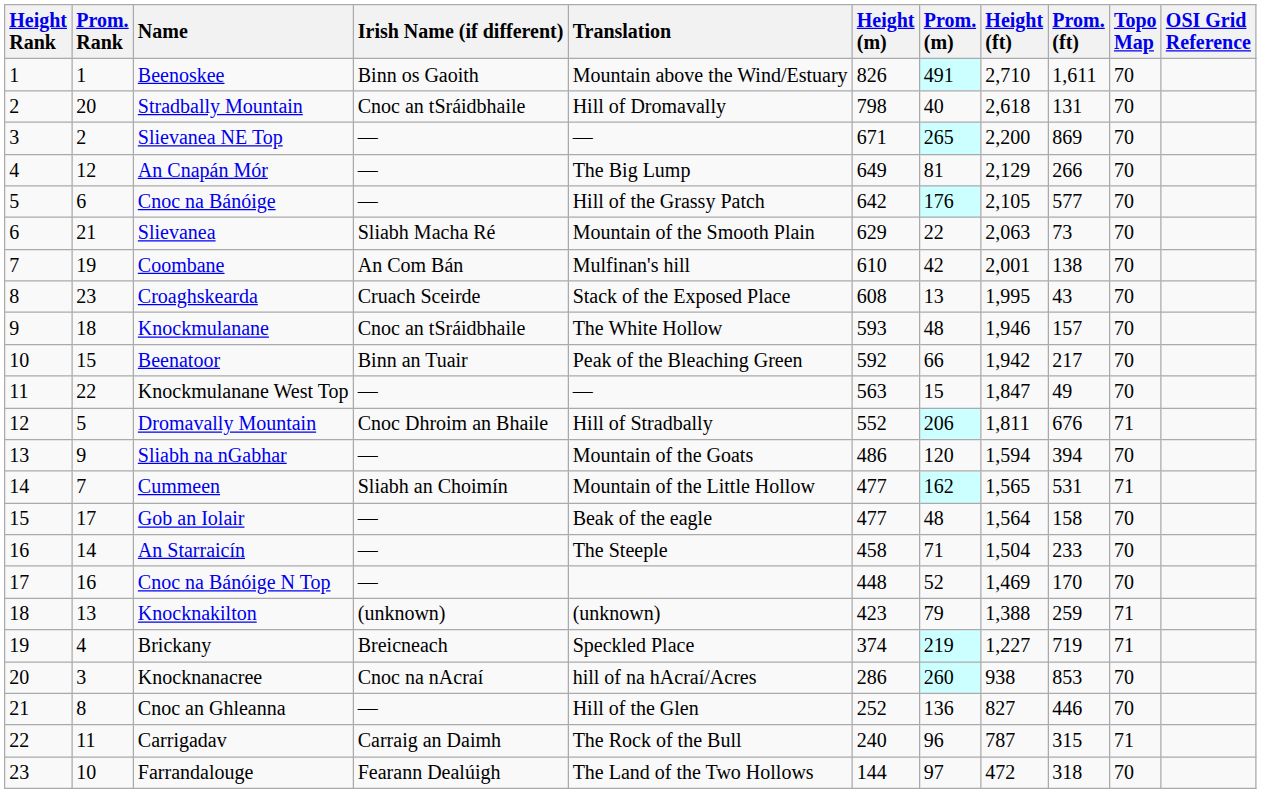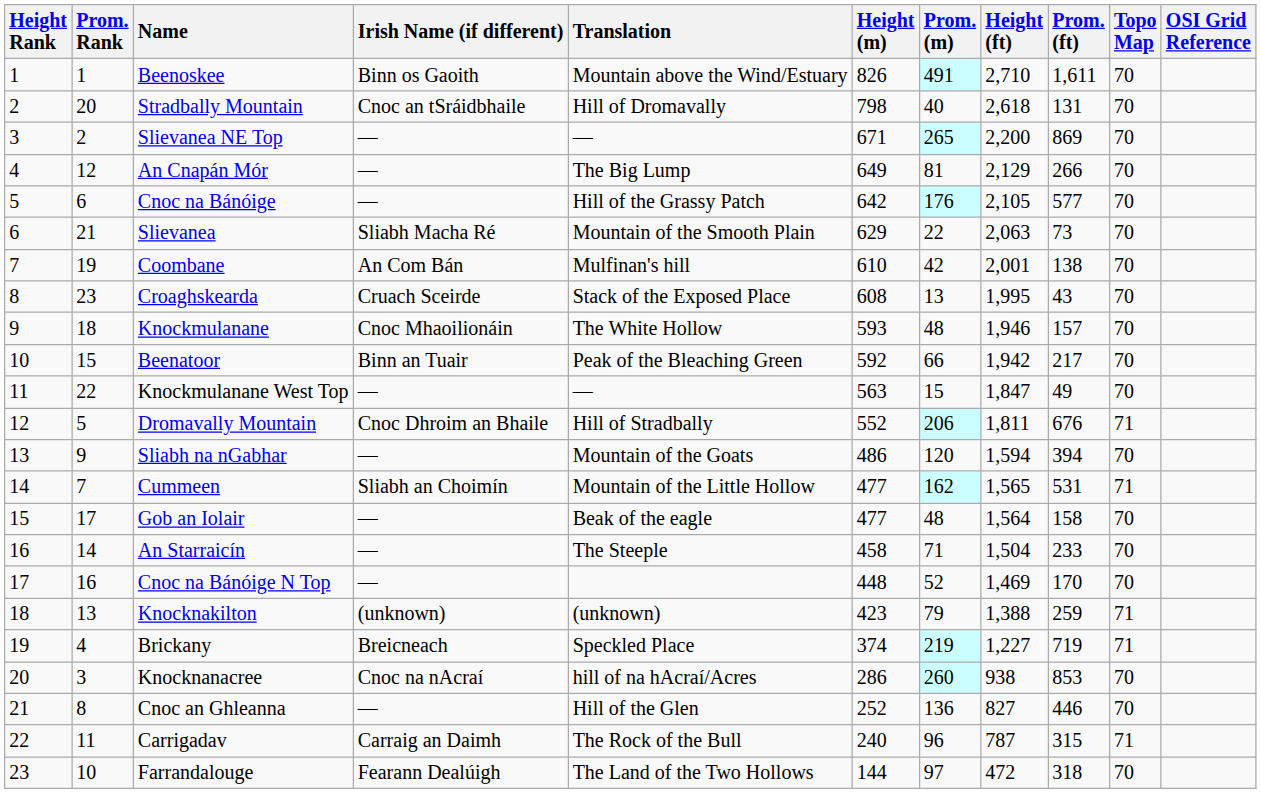 <table class="wikitable sortable" style="text-align:left">
 <tr>
 <th style="text-align:left"><a href='#'>Height</a><br>Rank</th>
 <th style="text-align:left"><a href='#'>Prom.</a><br>Rank</th>
 <th style="text-align:left">Name</th>
 <th style="text-align:left">Irish Name (if different)</th>
 <th style="text-align:left">Translation</th>
 <th style="text-align:left"><a href='#'>Height</a><br>(m)</th>
 <th style="text-align:left"><a href='#'>Prom.</a><br>(m)</th>
 <th style="text-align:left"><a href='#'>Height</a><br>(ft)</th>
 <th style="text-align:left"><a href='#'>Prom.</a><br>(ft)</th>
 <th style="text-align:left"><a href='#'>Topo<br>Map</a></th>
 <th style="text-align:left"><a href='#'>OSI Grid<br>Reference</a></th>
 </tr>
 <tr>
 <td>1</td>
 <td>1</td>
 <td><a href='#'>Beenoskee</a></td>
 <td>Binn os Gaoith</td>
 <td>Mountain above the Wind/Estuary</td>
 <td>826</td>
 <td style="background:#cff;text-align:left">491</td>
 <td>2,710</td>
 <td>1,611</td>
 <td>70</td>
 <td></td>
 </tr>
 <tr>
 <td>2</td>
 <td>20</td>
 <td><a href='#'>Stradbally Mountain</a></td>
 <td>Cnoc an tSráidbhaile</td>
 <td>Hill of Dromavally</td>
 <td>798</td>
 <td>40</td>
 <td>2,618</td>
 <td>131</td>
 <td>70</td>
 <td></td>
 </tr>
 <tr>
 <td>3</td>
 <td>2</td>
 <td><a href='#'>Slievanea NE Top</a></td>
 <td>—</td>
 <td>—</td>
 <td>671</td>
 <td style="background:#cff;text-align:left">265</td>
 <td>2,200</td>
 <td>869</td>
 <td>70</td>
 <td></td>
 </tr>
 <tr>
 <td>4</td>
 <td>12</td>
 <td><a href='#'>An Cnapán Mór</a></td>
 <td>—</td>
 <td>The Big Lump</td>
 <td>649</td>
 <td>81</td>
 <td>2,129</td>
 <td>266</td>
 <td>70</td>
 <td></td>
 </tr>
 <tr>
 <td>5</td>
 <td>6</td>
 <td><a href='#'>Cnoc na Bánóige</a></td>
 <td>—</td>
 <td>Hill of the Grassy Patch</td>
 <td>642</td>
 <td style="background:#cff;text-align:left">176</td>
 <td>2,105</td>
 <td>577</td>
 <td>70</td>
 <td></td>
 </tr>
 <tr>
 <td>6</td>
 <td>21</td>
 <td><a href='#'>Slievanea</a></td>
 <td>Sliabh Macha Ré</td>
 <td>Mountain of the Smooth Plain</td>
 <td>629</td>
 <td>22</td>
 <td>2,063</td>
 <td>73</td>
 <td>70</td>
 <td></td>
 </tr>
 <tr>
 <td>7</td>
 <td>19</td>
 <td><a href='#'>Coombane</a></td>
 <td>An Com Bán</td>
 <td>Mulfinan's hill</td>
 <td>610</td>
 <td>42</td>
 <td>2,001</td>
 <td>138</td>
 <td>70</td>
 <td></td>
 </tr>
 <tr>
 <td>8</td>
 <td>23</td>
 <td><a href='#'>Croaghskearda</a></td>
 <td>Cruach Sceirde</td>
 <td>Stack of the Exposed Place</td>
 <td>608</td>
 <td>13</td>
 <td>1,995</td>
 <td>43</td>
 <td>70</td>
 <td></td>
 </tr>
 <tr>
 <td>9</td>
 <td>18</td>
 <td><a href='#'>Knockmulanane</a></td>
-<td>Cnoc an tSráidbhaile</td>
+<td>Cnoc Mhaoilionáin</td>
 <td>The White Hollow</td>
 <td>593</td>
 <td>48</td>
 <td>1,946</td>
 <td>157</td>
 <td>70</td>
 <td></td>
 </tr>
 <tr>
 <td>10</td>
 <td>15</td>
 <td><a href='#'>Beenatoor</a></td>
 <td>Binn an Tuair</td>
 <td>Peak of the Bleaching Green</td>
 <td>592</td>
 <td>66</td>
 <td>1,942</td>
 <td>217</td>
 <td>70</td>
 <td></td>
 </tr>
 <tr>
 <td>11</td>
 <td>22</td>
 <td>Knockmulanane West Top</td>
 <td>—</td>
 <td>—</td>
 <td>563</td>
 <td>15</td>
 <td>1,847</td>
 <td>49</td>
 <td>70</td>
 <td></td>
 </tr>
 <tr>
 <td>12</td>
 <td>5</td>
 <td><a href='#'>Dromavally Mountain</a></td>
 <td>Cnoc Dhroim an Bhaile</td>
 <td>Hill of Stradbally</td>
 <td>552</td>
 <td style="background:#cff;text-align:left">206</td>
 <td>1,811</td>
 <td>676</td>
 <td>71</td>
 <td></td>
 </tr>
 <tr>
 <td>13</td>
 <td>9</td>
 <td><a href='#'>Sliabh na nGabhar</a></td>
 <td>—</td>
 <td>Mountain of the Goats</td>
 <td>486</td>
 <td>120</td>
 <td>1,594</td>
 <td>394</td>
 <td>70</td>
 <td></td>
 </tr>
 <tr>
 <td>14</td>
 <td>7</td>
 <td><a href='#'>Cummeen</a></td>
 <td>Sliabh an Choimín</td>
 <td>Mountain of the Little Hollow</td>
 <td>477</td>
 <td style="background:#cff;text-align:left">162</td>
 <td>1,565</td>
 <td>531</td>
 <td>71</td>
 <td></td>
 </tr>
 <tr>
 <td>15</td>
 <td>17</td>
 <td><a href='#'>Gob an Iolair</a></td>
 <td>—</td>
 <td>Beak of the eagle</td>
 <td>477</td>
 <td>48</td>
 <td>1,564</td>
 <td>158</td>
 <td>70</td>
 <td></td>
 </tr>
 <tr>
 <td>16</td>
 <td>14</td>
 <td><a href='#'>An Starraicín</a></td>
 <td>—</td>
 <td>The Steeple</td>
 <td>458</td>
 <td>71</td>
 <td>1,504</td>
 <td>233</td>
 <td>70</td>
 <td></td>
 </tr>
 <tr>
 <td>17</td>
 <td>16</td>
 <td><a href='#'>Cnoc na Bánóige N Top</a></td>
 <td>—</td>
 <td></td>
 <td>448</td>
 <td>52</td>
 <td>1,469</td>
 <td>170</td>
 <td>70</td>
 <td></td>
 </tr>
 <tr>
 <td>18</td>
 <td>13</td>
 <td><a href='#'>Knocknakilton</a></td>
 <td>(unknown)</td>
 <td>(unknown)</td>
 <td>423</td>
 <td>79</td>
 <td>1,388</td>
 <td>259</td>
 <td>71</td>
 <td></td>
 </tr>
 <tr>
 <td>19</td>
 <td>4</td>
 <td>Brickany</td>
 <td>Breicneach</td>
 <td>Speckled Place</td>
 <td>374</td>
 <td style="background:#cff;text-align:left">219</td>
 <td>1,227</td>
 <td>719</td>
 <td>71</td>
 <td></td>
 </tr>
 <tr>
 <td>20</td>
 <td>3</td>
 <td>Knocknanacree</td>
 <td>Cnoc na nAcraí</td>
 <td>hill of na hAcraí/Acres</td>
 <td>286</td>
 <td style="background:#cff;text-align:left">260</td>
 <td>938</td>
 <td>853</td>
 <td>70</td>
 <td></td>
 </tr>
 <tr>
 <td>21</td>
 <td>8</td>
 <td>Cnoc an Ghleanna</td>
 <td>—</td>
 <td>Hill of the Glen</td>
 <td>252</td>
 <td>136</td>
 <td>827</td>
 <td>446</td>
 <td>70</td>
 <td></td>
 </tr>
 <tr>
 <td>22</td>
 <td>11</td>
 <td>Carrigadav</td>
 <td>Carraig an Daimh</td>
 <td>The Rock of the Bull</td>
 <td>240</td>
 <td>96</td>
 <td>787</td>
 <td>315</td>
 <td>71</td>
 <td></td>
 </tr>
 <tr>
 <td>23</td>
 <td>10</td>
 <td>Farrandalouge</td>
 <td>Fearann Dealúigh</td>
 <td>The Land of the Two Hollows</td>
 <td>144</td>
 <td>97</td>
 <td>472</td>
 <td>318</td>
 <td>70</td>
 <td></td>
 </tr>
 </table>
